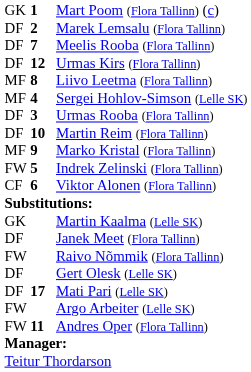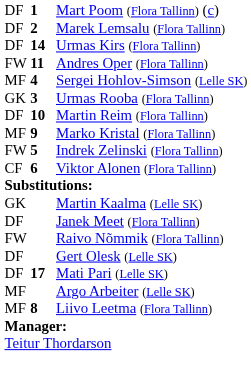 <table style="font-size:90%; margin:0.2em auto;" cellspacing="0" cellpadding="0">
 <tr>
 <th width="25"></th>
 <th width="25"></th>
 </tr>
 <tr>
-<td>GK</td>
+<td>DF</td>
 <td><strong>1</strong></td>
 <td><a href='#'>Mart Poom</a> <small>(<a href='#'>Flora Tallinn</a>)</small> (<a href='#'>c</a>)</td>
 </tr>
 <tr>
 <td>DF</td>
 <td><strong>2</strong></td>
 <td><a href='#'>Marek Lemsalu</a> <small>(<a href='#'>Flora Tallinn</a>)</small></td>
 </tr>
 <tr>
 <td>DF</td>
-<td><strong>7</strong></td>
-<td><a href='#'>Meelis Rooba</a> <small>(<a href='#'>Flora Tallinn</a>)</small></td>
-<td></td>
-<td></td>
-</tr>
-<tr>
-<td>DF</td>
-<td><strong>12</strong></td>
+<td><strong>14</strong></td>
 <td><a href='#'>Urmas Kirs</a> <small>(<a href='#'>Flora Tallinn</a>)</small></td>
 </tr>
 <tr>
-<td>MF</td>
-<td><strong>8</strong></td>
-<td><a href='#'>Liivo Leetma</a> <small>(<a href='#'>Flora Tallinn</a>)</small></td>
+<td>FW</td>
+<td><strong>11</strong></td>
+<td><a href='#'>Andres Oper</a> <small>(<a href='#'>Flora Tallinn</a>)</small></td>
 <td></td>
 <td></td>
 </tr>
 <tr>
 <td>MF</td>
 <td><strong>4</strong></td>
 <td><a href='#'>Sergei Hohlov-Simson</a> <small>(<a href='#'>Lelle SK</a>)</small></td>
 </tr>
 <tr>
-<td>DF</td>
+<td>GK</td>
 <td><strong>3</strong></td>
 <td><a href='#'>Urmas Rooba</a> <small>(<a href='#'>Flora Tallinn</a>)</small></td>
 </tr>
 <tr>
 <td>DF</td>
 <td><strong>10</strong></td>
 <td><a href='#'>Martin Reim</a> <small>(<a href='#'>Flora Tallinn</a>)</small></td>
 </tr>
 <tr>
 <td>MF</td>
 <td><strong>9</strong></td>
 <td><a href='#'>Marko Kristal</a> <small>(<a href='#'>Flora Tallinn</a>)</small></td>
 </tr>
 <tr>
 <td>FW</td>
 <td><strong>5</strong></td>
 <td><a href='#'>Indrek Zelinski</a> <small>(<a href='#'>Flora Tallinn</a>)</small></td>
 <td></td>
 </tr>
 <tr>
 <td>CF</td>
 <td><strong>6</strong></td>
 <td><a href='#'>Viktor Alonen</a> <small>(<a href='#'>Flora Tallinn</a>)</small></td>
 <td></td>
 </tr>
 <tr>
 <td colspan=3><strong>Substitutions:</strong></td>
 </tr>
 <tr>
 <td>GK</td>
 <td><strong> </strong></td>
 <td><a href='#'>Martin Kaalma</a> <small>(<a href='#'>Lelle SK</a>)</small></td>
 </tr>
 <tr>
 <td>DF</td>
 <td><strong> </strong></td>
 <td><a href='#'>Janek Meet</a> <small>(<a href='#'>Flora Tallinn</a>)</small></td>
 </tr>
 <tr>
 <td>FW</td>
 <td><strong> </strong></td>
 <td><a href='#'>Raivo Nõmmik</a> <small>(<a href='#'>Flora Tallinn</a>)</small></td>
 </tr>
 <tr>
 <td>DF</td>
 <td><strong> </strong></td>
 <td><a href='#'>Gert Olesk</a> <small>(<a href='#'>Lelle SK</a>)</small></td>
 </tr>
 <tr>
 <td>DF</td>
 <td><strong>17</strong></td>
 <td><a href='#'>Mati Pari</a> <small>(<a href='#'>Lelle SK</a>)</small></td>
 <td></td>
 <td></td>
 </tr>
 <tr>
-<td>FW</td>
+<td>MF</td>
 <td><strong> </strong></td>
 <td><a href='#'>Argo Arbeiter</a> <small>(<a href='#'>Lelle SK</a>)</small></td>
 </tr>
 <tr>
-<td>FW</td>
-<td><strong>11</strong></td>
-<td><a href='#'>Andres Oper</a> <small>(<a href='#'>Flora Tallinn</a>)</small></td>
+<td>MF</td>
+<td><strong>8</strong></td>
+<td><a href='#'>Liivo Leetma</a> <small>(<a href='#'>Flora Tallinn</a>)</small></td>
 <td></td>
 <td></td>
 </tr>
 <tr>
 <td colspan=3><strong>Manager:</strong></td>
 </tr>
 <tr>
 <td colspan=4> <a href='#'>Teitur Thordarson</a></td>
 </tr>
 </table>
